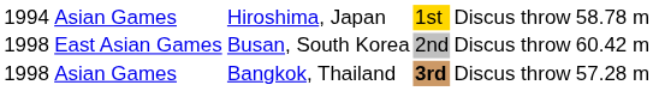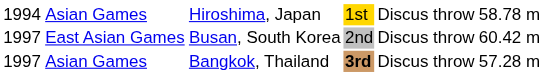 <table>
 <tr>
 <td>1994</td>
 <td><a href='#'>Asian Games</a></td>
 <td><a href='#'>Hiroshima</a>, Japan</td>
 <td bgcolor=gold>1st</td>
 <td>Discus throw</td>
 <td>58.78 m</td>
 </tr>
 <tr>
-<td>1998</td>
+<td>1997</td>
 <td><a href='#'>East Asian Games</a></td>
 <td><a href='#'>Busan</a>, South Korea</td>
 <td bgcolor=silver>2nd</td>
 <td>Discus throw</td>
 <td>60.42 m</td>
 </tr>
 <tr>
-<td>1998</td>
+<td>1997</td>
 <td><a href='#'>Asian Games</a></td>
 <td><a href='#'>Bangkok</a>, Thailand</td>
 <td bgcolor=cc9966><strong>3rd</strong></td>
 <td>Discus throw</td>
 <td>57.28 m</td>
 </tr>
 </table>
